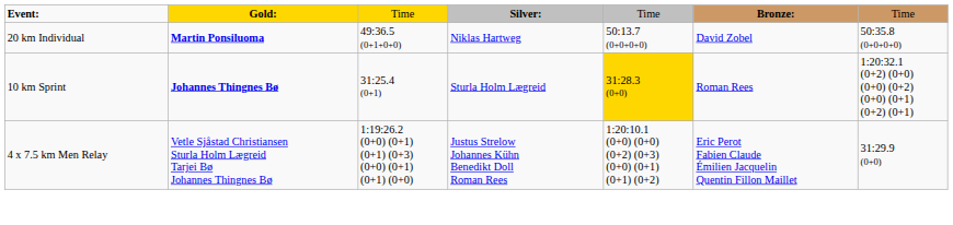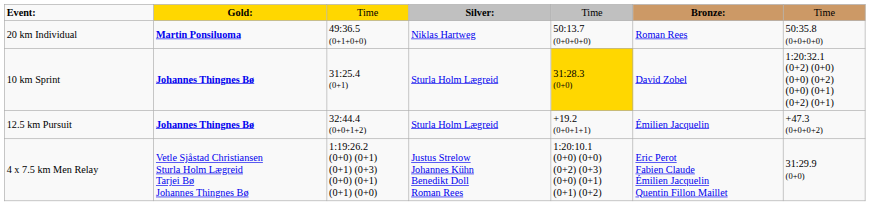 <table class="wikitable" width=85%>
 <tr>
 <td><strong>Event:</strong></td>
 <td style="text-align:center;background-color:gold;"><strong>Gold:</strong></td>
 <td style="text-align:center;background-color:gold;">Time</td>
 <td style="text-align:center;background-color:silver;"><strong>Silver:</strong></td>
 <td style="text-align:center;background-color:silver;">Time</td>
 <td style="text-align:center;background-color:#CC9966;"><strong>Bronze:</strong></td>
 <td style="text-align:center;background-color:#CC9966;">Time</td>
 </tr>
 <tr>
 <td>20 km Individual</td>
 <td><strong><a href='#'>Martin Ponsiluoma</a></strong><br><small></small></td>
 <td>49:36.5<br><small>(0+1+0+0)</small></td>
 <td><a href='#'>Niklas Hartweg</a><br><small></small></td>
 <td>50:13.7<br><small>(0+0+0+0)</small></td>
-<td><a href='#'>David Zobel</a><br><small></small></td>
+<td><a href='#'>Roman Rees</a><br><small></small></td>
 <td>50:35.8<br><small>(0+0+0+0)</small></td>
 </tr>
 <tr>
 <td>10 km Sprint</td>
 <td><strong><a href='#'>Johannes Thingnes Bø</a></strong><br><small></small></td>
 <td>31:25.4<br><small>(0+1)</small></td>
 <td><a href='#'>Sturla Holm Lægreid</a><br><small></small></td>
 <td style="background: gold;">31:28.3<br><small>(0+0)</small></td>
-<td><a href='#'>Roman Rees</a><br><small></small></td>
+<td><a href='#'>David Zobel</a><br><small></small></td>
 <td>1:20:32.1<br>(0+2) (0+0)<br>(0+0) (0+2)<br>(0+0) (0+1)<br>(0+2) (0+1)</td>
+</tr>
+<tr>
+<td>12.5 km Pursuit</td>
+<td><strong><a href='#'>Johannes Thingnes Bø</a></strong><br><small></small></td>
+<td>32:44.4<br><small>(0+0+1+2)</small></td>
+<td><a href='#'>Sturla Holm Lægreid</a><br><small></small></td>
+<td>+19.2<br><small>(0+0+1+1)</small></td>
+<td><a href='#'>Émilien Jacquelin</a><br><small></small></td>
+<td>+47.3<br><small>(0+0+0+2)</small></td>
 </tr>
 <tr>
 <td>4 x 7.5 km Men Relay</td>
 <td><strong></strong><br><a href='#'>Vetle Sjåstad Christiansen</a><br><a href='#'>Sturla Holm Lægreid</a><br><a href='#'>Tarjei Bø</a><br><a href='#'>Johannes Thingnes Bø</a></td>
 <td>1:19:26.2<br>(0+0) (0+1)<br>(0+1) (0+3)<br>(0+0) (0+1)<br>(0+1) (0+0)</td>
 <td><br><a href='#'>Justus Strelow</a><br><a href='#'>Johannes Kühn</a><br><a href='#'>Benedikt Doll</a><br><a href='#'>Roman Rees</a></td>
 <td>1:20:10.1<br>(0+0) (0+0)<br>(0+2) (0+3)<br>(0+0) (0+1)<br>(0+1) (0+2)</td>
 <td><br><a href='#'>Eric Perot</a><br><a href='#'>Fabien Claude</a><br><a href='#'>Émilien Jacquelin</a><br><a href='#'>Quentin Fillon Maillet</a></td>
 <td>31:29.9<br><small>(0+0)</small></td>
 </tr>
 </table>
